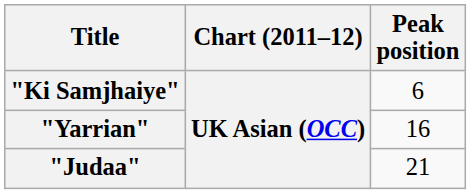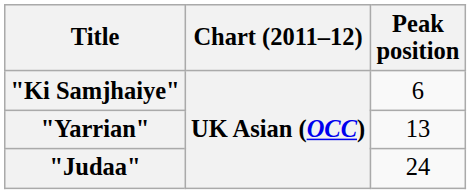 <table class="wikitable sortable plainrowheaders" style="text-align:center">
 <tr>
 <th scope="col">Title</th>
 <th scope="col">Chart (2011–12)</th>
 <th scope="col">Peak<br>position</th>
 </tr>
 <tr>
 <th scope="col">"Ki Samjhaiye"</th>
 <th rowspan="3">UK Asian (<em><a href='#'>OCC</a></em>)</th>
 <td>6</td>
 </tr>
 <tr>
 <th scope="col">"Yarrian"</th>
-<td>16</td>
+<td>13</td>
 </tr>
 <tr>
 <th scope="col">"Judaa"</th>
-<td>21</td>
+<td>24</td>
 </tr>
 </table>
